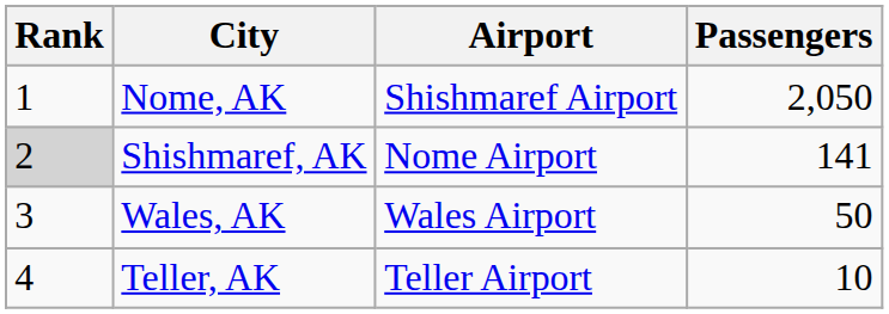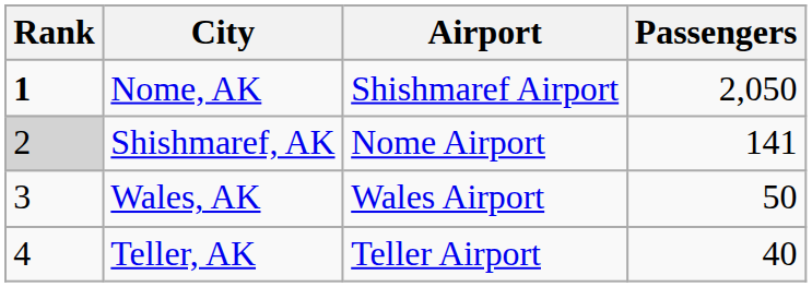 <table class="wikitable">
 <tr>
 <th>Rank</th>
 <th>City</th>
 <th>Airport</th>
 <th>Passengers</th>
 </tr>
 <tr>
-<td>1</td>
+<td><strong>1</strong></td>
 <td> <a href='#'>Nome, AK</a></td>
 <td><a href='#'>Shishmaref Airport</a></td>
 <td align=right>2,050</td>
 </tr>
 <tr>
 <td style="background: lightgrey;">2</td>
 <td> <a href='#'>Shishmaref, AK</a></td>
 <td><a href='#'>Nome Airport</a></td>
 <td align=right>141</td>
 </tr>
 <tr>
 <td>3</td>
 <td> <a href='#'>Wales, AK</a></td>
 <td><a href='#'>Wales Airport</a></td>
 <td align=right>50</td>
 </tr>
 <tr>
 <td>4</td>
 <td> <a href='#'>Teller, AK</a></td>
 <td><a href='#'>Teller Airport</a></td>
-<td align=right>10</td>
+<td align=right>40</td>
 </tr>
 </table>
